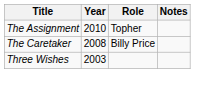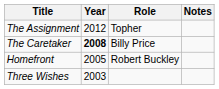 <table class="wikitable">
 <tr>
 <th>Title</th>
 <th>Year</th>
 <th>Role</th>
 <th>Notes</th>
 </tr>
 <tr>
 <td><em>The Assignment</em></td>
-<td>2010</td>
+<td>2012</td>
 <td>Topher</td>
 </tr>
 <tr>
 <td><em>The Caretaker</em></td>
-<td>2008</td>
+<td><strong>2008</strong></td>
 <td>Billy Price</td>
+<td></td>
+</tr>
+<tr>
+<td><em>Homefront</em></td>
+<td>2005</td>
+<td>Robert Buckley</td>
 <td></td>
 </tr>
 <tr>
 <td><em>Three Wishes</em></td>
 <td>2003</td>
 <td></td>
 <td></td>
 </tr>
 </table>
